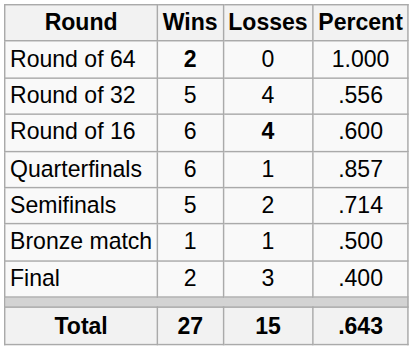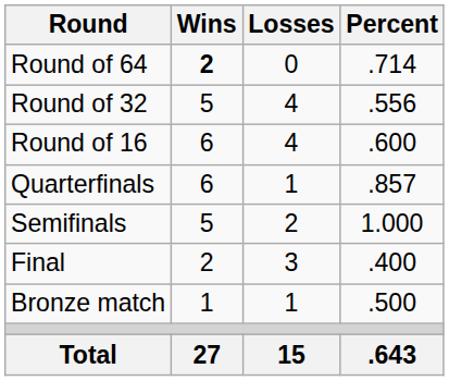 <table class=wikitable>
 <tr>
 <th>Round</th>
 <th>Wins</th>
 <th>Losses</th>
 <th>Percent</th>
 </tr>
 <tr align=center>
 <td align=left>Round of 64</td>
 <td><strong>2</strong></td>
 <td>0</td>
-<td>1.000</td>
+<td>.714</td>
 </tr>
 <tr align=center>
 <td align=left>Round of 32</td>
 <td>5</td>
 <td>4</td>
 <td>.556</td>
 </tr>
 <tr align=center>
 <td align=left>Round of 16</td>
 <td>6</td>
-<td><strong>4</strong></td>
+<td>4</td>
 <td>.600</td>
 </tr>
 <tr align=center>
 <td align=left>Quarterfinals</td>
 <td>6</td>
 <td>1</td>
 <td>.857</td>
 </tr>
 <tr align=center>
 <td align=left>Semifinals</td>
 <td>5</td>
 <td>2</td>
-<td>.714</td>
+<td>1.000</td>
+</tr>
+<tr align=center>
+<td align=left>Final</td>
+<td>2</td>
+<td>3</td>
+<td>.400</td>
 </tr>
 <tr align=center>
 <td align=left>Bronze match</td>
 <td>1</td>
 <td>1</td>
 <td>.500</td>
-</tr>
-<tr align=center>
-<td align=left>Final</td>
-<td>2</td>
-<td>3</td>
-<td>.400</td>
 </tr>
 <tr>
 <td colspan=4 bgcolor=lightgray></td>
 </tr>
 <tr>
 <th>Total</th>
 <th>27</th>
 <th>15</th>
 <th>.643</th>
 </tr>
 </table>
